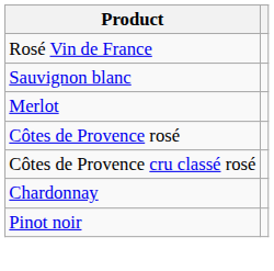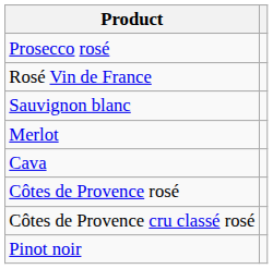 <table class="wikitable">
 <tr>
 <th>Product</th>
 <th></th>
+</tr>
+<tr>
+<td><a href='#'>Prosecco</a> <a href='#'>rosé</a></td>
+<td></td>
 </tr>
 <tr>
 <td>Rosé <a href='#'>Vin de France</a></td>
 <td></td>
 </tr>
 <tr>
 <td><a href='#'>Sauvignon blanc</a></td>
 <td></td>
 </tr>
 <tr>
 <td><a href='#'>Merlot</a></td>
 <td></td>
 </tr>
 <tr>
+<td><a href='#'>Cava</a></td>
+<td></td>
+</tr>
+<tr>
 <td><a href='#'>Côtes de Provence</a> rosé</td>
 <td></td>
 </tr>
 <tr>
 <td>Côtes de Provence <a href='#'>cru classé</a> rosé</td>
 <td></td>
 </tr>
 <tr>
-<td><a href='#'>Chardonnay</a></td>
-<td></td>
-</tr>
-<tr>
 <td><a href='#'>Pinot noir</a></td>
 <td></td>
 </tr>
 </table>
